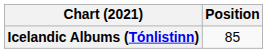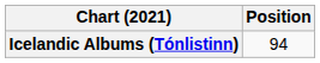 <table class="wikitable plainrowheaders" style="text-align:center">
 <tr>
 <th scope="col">Chart (2021)</th>
 <th scope="col">Position</th>
 </tr>
 <tr>
 <th scope="row">Icelandic Albums (<a href='#'>Tónlistinn</a>)</th>
-<td>85</td>
+<td>94</td>
 </tr>
 </table>
